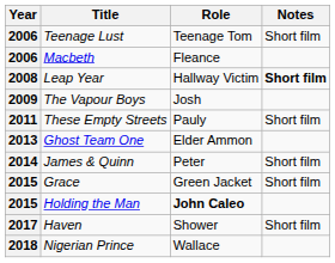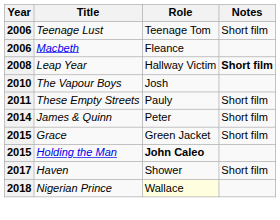 <table class="wikitable sortable plainrowheaders">
 <tr>
 <th scope="col">Year</th>
 <th scope="col">Title</th>
 <th scope="col">Role</th>
 <th scope="col" class="unsortable">Notes</th>
 </tr>
 <tr>
 <th scope="row" class="unsortable">2006</th>
 <td><em>Teenage Lust</em></td>
 <td>Teenage Tom</td>
 <td>Short film</td>
 </tr>
 <tr>
 <th scope="row" class="unsortable">2006</th>
 <td><em><a href='#'>Macbeth</a></em></td>
 <td>Fleance</td>
 <td></td>
 </tr>
 <tr>
 <th scope="row" class="unsortable">2008</th>
 <td><em>Leap Year</em></td>
 <td>Hallway Victim</td>
 <td><strong>Short film</strong></td>
 </tr>
 <tr>
-<th scope="row" class="unsortable">2009</th>
+<th scope="row" class="unsortable">2010</th>
 <td><em>The Vapour Boys</em></td>
 <td>Josh</td>
 <td></td>
 </tr>
 <tr>
 <th scope="row" class="unsortable">2011</th>
 <td><em>These Empty Streets</em></td>
 <td>Pauly</td>
 <td>Short film</td>
-</tr>
-<tr>
-<th scope="row" class="unsortable">2013</th>
-<td><em><a href='#'>Ghost Team One</a></em></td>
-<td>Elder Ammon</td>
-<td></td>
 </tr>
 <tr>
 <th scope="row" class="unsortable">2014</th>
 <td><em>James & Quinn</em></td>
 <td>Peter</td>
 <td>Short film</td>
 </tr>
 <tr>
 <th scope="row" class="unsortable">2015</th>
 <td><em>Grace</em></td>
 <td>Green Jacket</td>
 <td>Short film</td>
 </tr>
 <tr>
 <th scope="row" class="unsortable">2015</th>
 <td><em><a href='#'>Holding the Man</a></em></td>
 <td><strong>John Caleo</strong></td>
 <td></td>
 </tr>
 <tr>
 <th scope="row" class="unsortable">2017</th>
 <td><em>Haven</em></td>
 <td>Shower</td>
 <td>Short film</td>
 </tr>
 <tr>
 <th scope="row" class="unsortable">2018</th>
 <td><em>Nigerian Prince</em></td>
-<td>Wallace</td>
+<td style="background: lightyellow;">Wallace</td>
 <td></td>
 </tr>
 </table>
